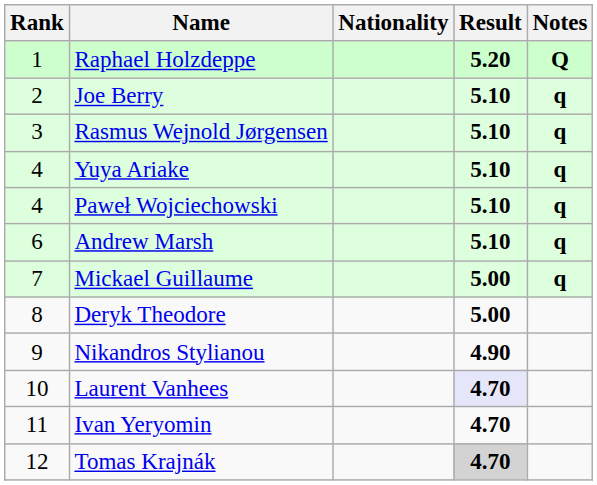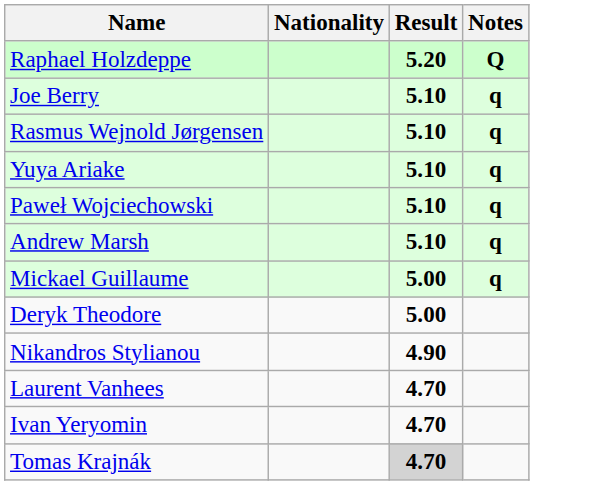 <table class="wikitable sortable" style="text-align:center">
 <tr>
-<th>Rank</th>
 <th>Name</th>
 <th>Nationality</th>
 <th>Result</th>
 <th>Notes</th>
 </tr>
 <tr bgcolor=ccffcc>
-<td>1</td>
 <td align=left><a href='#'>Raphael Holzdeppe</a></td>
 <td align=left></td>
 <td><strong>5.20</strong></td>
 <td><strong>Q</strong></td>
 </tr>
 <tr bgcolor=ddffdd>
-<td>2</td>
 <td align=left><a href='#'>Joe Berry</a></td>
 <td align=left></td>
 <td><strong>5.10</strong></td>
 <td><strong>q</strong></td>
 </tr>
 <tr bgcolor=ddffdd>
-<td>3</td>
 <td align=left><a href='#'>Rasmus Wejnold Jørgensen</a></td>
 <td align=left></td>
 <td><strong>5.10</strong></td>
 <td><strong>q</strong></td>
 </tr>
 <tr bgcolor=ddffdd>
-<td>4</td>
 <td align=left><a href='#'>Yuya Ariake</a></td>
 <td align=left></td>
 <td><strong>5.10</strong></td>
 <td><strong>q</strong></td>
 </tr>
 <tr bgcolor=ddffdd>
-<td>4</td>
 <td align=left><a href='#'>Paweł Wojciechowski</a></td>
 <td align=left></td>
 <td><strong>5.10</strong></td>
 <td><strong>q</strong></td>
 </tr>
 <tr bgcolor=ddffdd>
-<td>6</td>
 <td align=left><a href='#'>Andrew Marsh</a></td>
 <td align=left></td>
 <td><strong>5.10</strong></td>
 <td><strong>q</strong></td>
 </tr>
 <tr bgcolor=ddffdd>
-<td>7</td>
 <td align=left><a href='#'>Mickael Guillaume</a></td>
 <td align=left></td>
 <td><strong>5.00</strong></td>
 <td><strong>q</strong></td>
 </tr>
 <tr>
-<td>8</td>
 <td align=left><a href='#'>Deryk Theodore</a></td>
 <td align=left></td>
 <td><strong>5.00</strong></td>
 <td></td>
 </tr>
 <tr>
-<td>9</td>
 <td align=left><a href='#'>Nikandros Stylianou</a></td>
 <td align=left></td>
 <td><strong>4.90</strong></td>
 <td></td>
 </tr>
 <tr>
-<td>10</td>
 <td align=left><a href='#'>Laurent Vanhees</a></td>
 <td align=left></td>
-<td style="background: lavender;"><strong>4.70</strong></td>
+<td><strong>4.70</strong></td>
 <td></td>
 </tr>
 <tr>
-<td>11</td>
 <td align=left><a href='#'>Ivan Yeryomin</a></td>
 <td align=left></td>
 <td><strong>4.70</strong></td>
 <td></td>
 </tr>
 <tr>
-<td>12</td>
 <td align=left><a href='#'>Tomas Krajnák</a></td>
 <td align=left></td>
 <td style="background: lightgrey;"><strong>4.70</strong></td>
 <td></td>
 </tr>
 </table>
